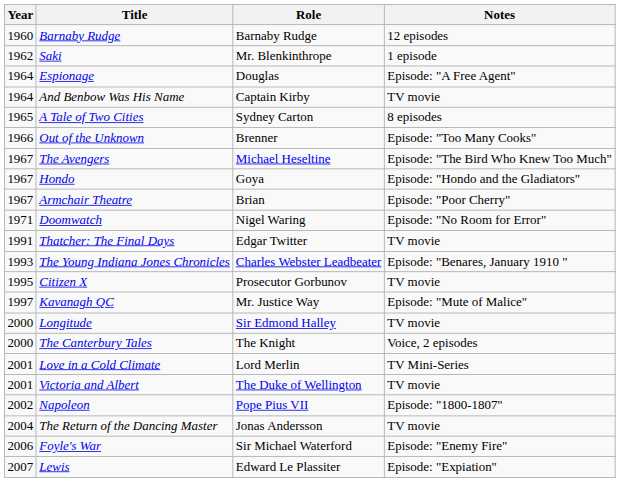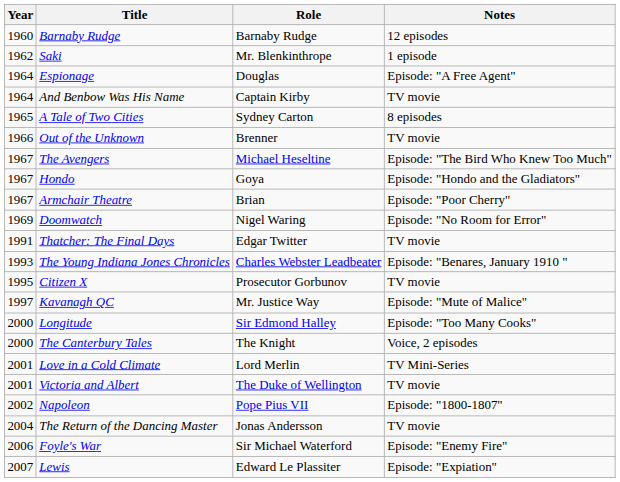 <table class="wikitable sortable">
 <tr>
 <th>Year</th>
 <th>Title</th>
 <th>Role</th>
 <th class="unsortable">Notes</th>
 </tr>
 <tr>
 <td>1960</td>
 <td><em><a href='#'>Barnaby Rudge</a></em></td>
 <td>Barnaby Rudge</td>
 <td>12 episodes</td>
 </tr>
 <tr>
 <td>1962</td>
 <td><em><a href='#'>Saki</a></em></td>
 <td>Mr. Blenkinthrope</td>
 <td>1 episode</td>
 </tr>
 <tr>
 <td>1964</td>
 <td><em><a href='#'>Espionage</a></em></td>
 <td>Douglas</td>
 <td>Episode: "A Free Agent"</td>
 </tr>
 <tr>
 <td>1964</td>
 <td><em>And Benbow Was His Name</em></td>
 <td>Captain Kirby</td>
 <td>TV movie</td>
 </tr>
 <tr>
 <td>1965</td>
 <td><em><a href='#'>A Tale of Two Cities</a></em></td>
 <td>Sydney Carton</td>
 <td>8 episodes</td>
 </tr>
 <tr>
 <td>1966</td>
 <td><em><a href='#'>Out of the Unknown</a></em></td>
 <td>Brenner</td>
-<td>Episode: "Too Many Cooks"</td>
+<td>TV movie</td>
 </tr>
 <tr>
 <td>1967</td>
 <td><em><a href='#'>The Avengers</a></em></td>
 <td><a href='#'>Michael Heseltine</a></td>
 <td>Episode: "The Bird Who Knew Too Much"</td>
 </tr>
 <tr>
 <td>1967</td>
 <td><em><a href='#'>Hondo</a></em></td>
 <td>Goya</td>
 <td>Episode: "Hondo and the Gladiators"</td>
 </tr>
 <tr>
 <td>1967</td>
 <td><em><a href='#'>Armchair Theatre</a></em></td>
 <td>Brian</td>
 <td>Episode: "Poor Cherry"</td>
 </tr>
 <tr>
-<td>1971</td>
+<td>1969</td>
 <td><em><a href='#'>Doomwatch</a></em></td>
 <td>Nigel Waring</td>
 <td>Episode: "No Room for Error"</td>
 </tr>
 <tr>
 <td>1991</td>
 <td><em><a href='#'>Thatcher: The Final Days</a></em></td>
 <td>Edgar Twitter</td>
 <td>TV movie</td>
 </tr>
 <tr>
 <td>1993</td>
 <td><em><a href='#'>The Young Indiana Jones Chronicles</a></em></td>
 <td><a href='#'>Charles Webster Leadbeater</a></td>
 <td>Episode: "Benares, January 1910 "</td>
 </tr>
 <tr>
 <td>1995</td>
 <td><em><a href='#'>Citizen X</a></em></td>
 <td>Prosecutor Gorbunov</td>
 <td>TV movie</td>
 </tr>
 <tr>
 <td>1997</td>
 <td><em><a href='#'>Kavanagh QC</a></em></td>
 <td>Mr. Justice Way</td>
 <td>Episode: "Mute of Malice"</td>
 </tr>
 <tr>
 <td>2000</td>
 <td><em><a href='#'>Longitude</a></em></td>
 <td><a href='#'>Sir Edmond Halley</a></td>
-<td>TV movie</td>
+<td>Episode: "Too Many Cooks"</td>
 </tr>
 <tr>
 <td>2000</td>
 <td><em><a href='#'>The Canterbury Tales</a></em></td>
 <td>The Knight</td>
 <td>Voice, 2 episodes</td>
 </tr>
 <tr>
 <td>2001</td>
 <td><em><a href='#'>Love in a Cold Climate</a></em></td>
 <td>Lord Merlin</td>
 <td>TV Mini-Series</td>
 </tr>
 <tr>
 <td>2001</td>
 <td><em><a href='#'>Victoria and Albert</a></em></td>
 <td><a href='#'>The Duke of Wellington</a></td>
 <td>TV movie</td>
 </tr>
 <tr>
 <td>2002</td>
 <td><em><a href='#'>Napoleon</a></em></td>
 <td><a href='#'>Pope Pius VII</a></td>
 <td>Episode: "1800-1807"</td>
 </tr>
 <tr>
 <td>2004</td>
 <td><em>The Return of the Dancing Master</em></td>
 <td>Jonas Andersson</td>
 <td>TV movie</td>
 </tr>
 <tr>
 <td>2006</td>
 <td><em><a href='#'>Foyle's War</a></em></td>
 <td>Sir Michael Waterford</td>
 <td>Episode: "Enemy Fire"</td>
 </tr>
 <tr>
 <td>2007</td>
 <td><em><a href='#'>Lewis</a></em></td>
 <td>Edward Le Plassiter</td>
 <td>Episode: "Expiation"</td>
 </tr>
 </table>
